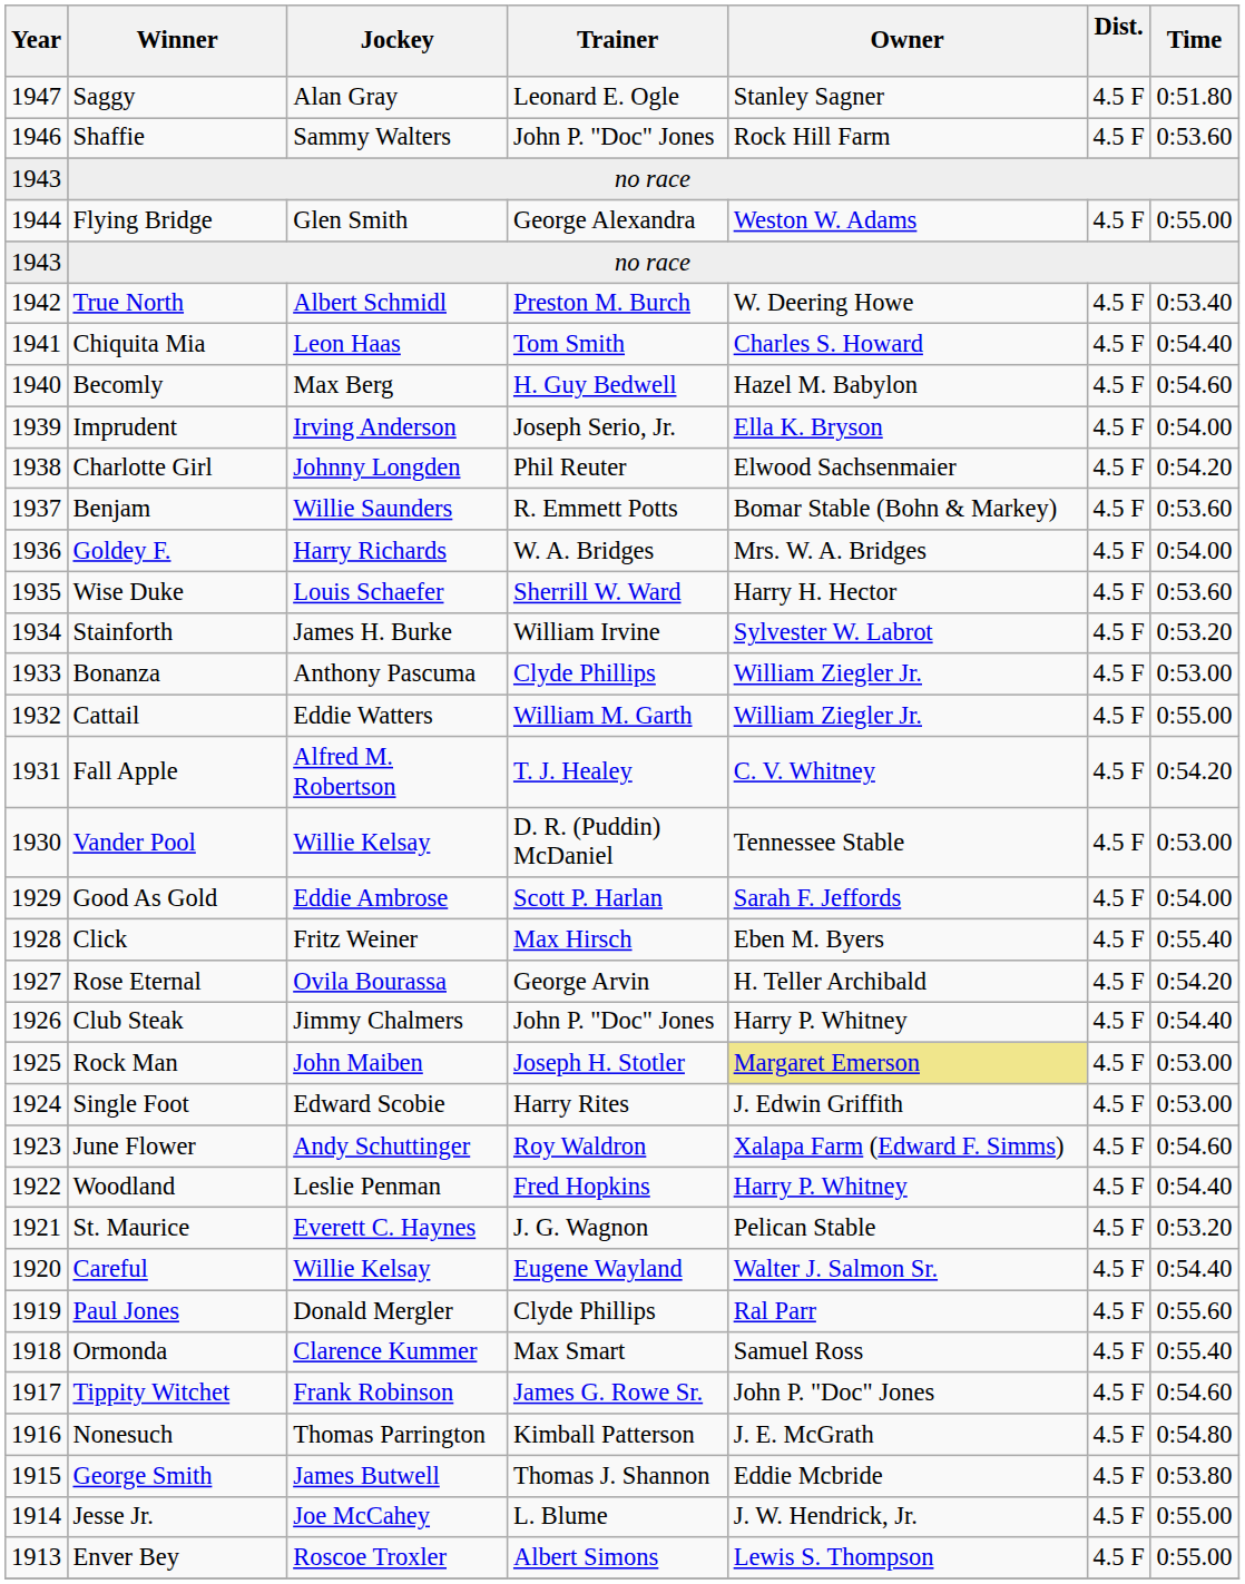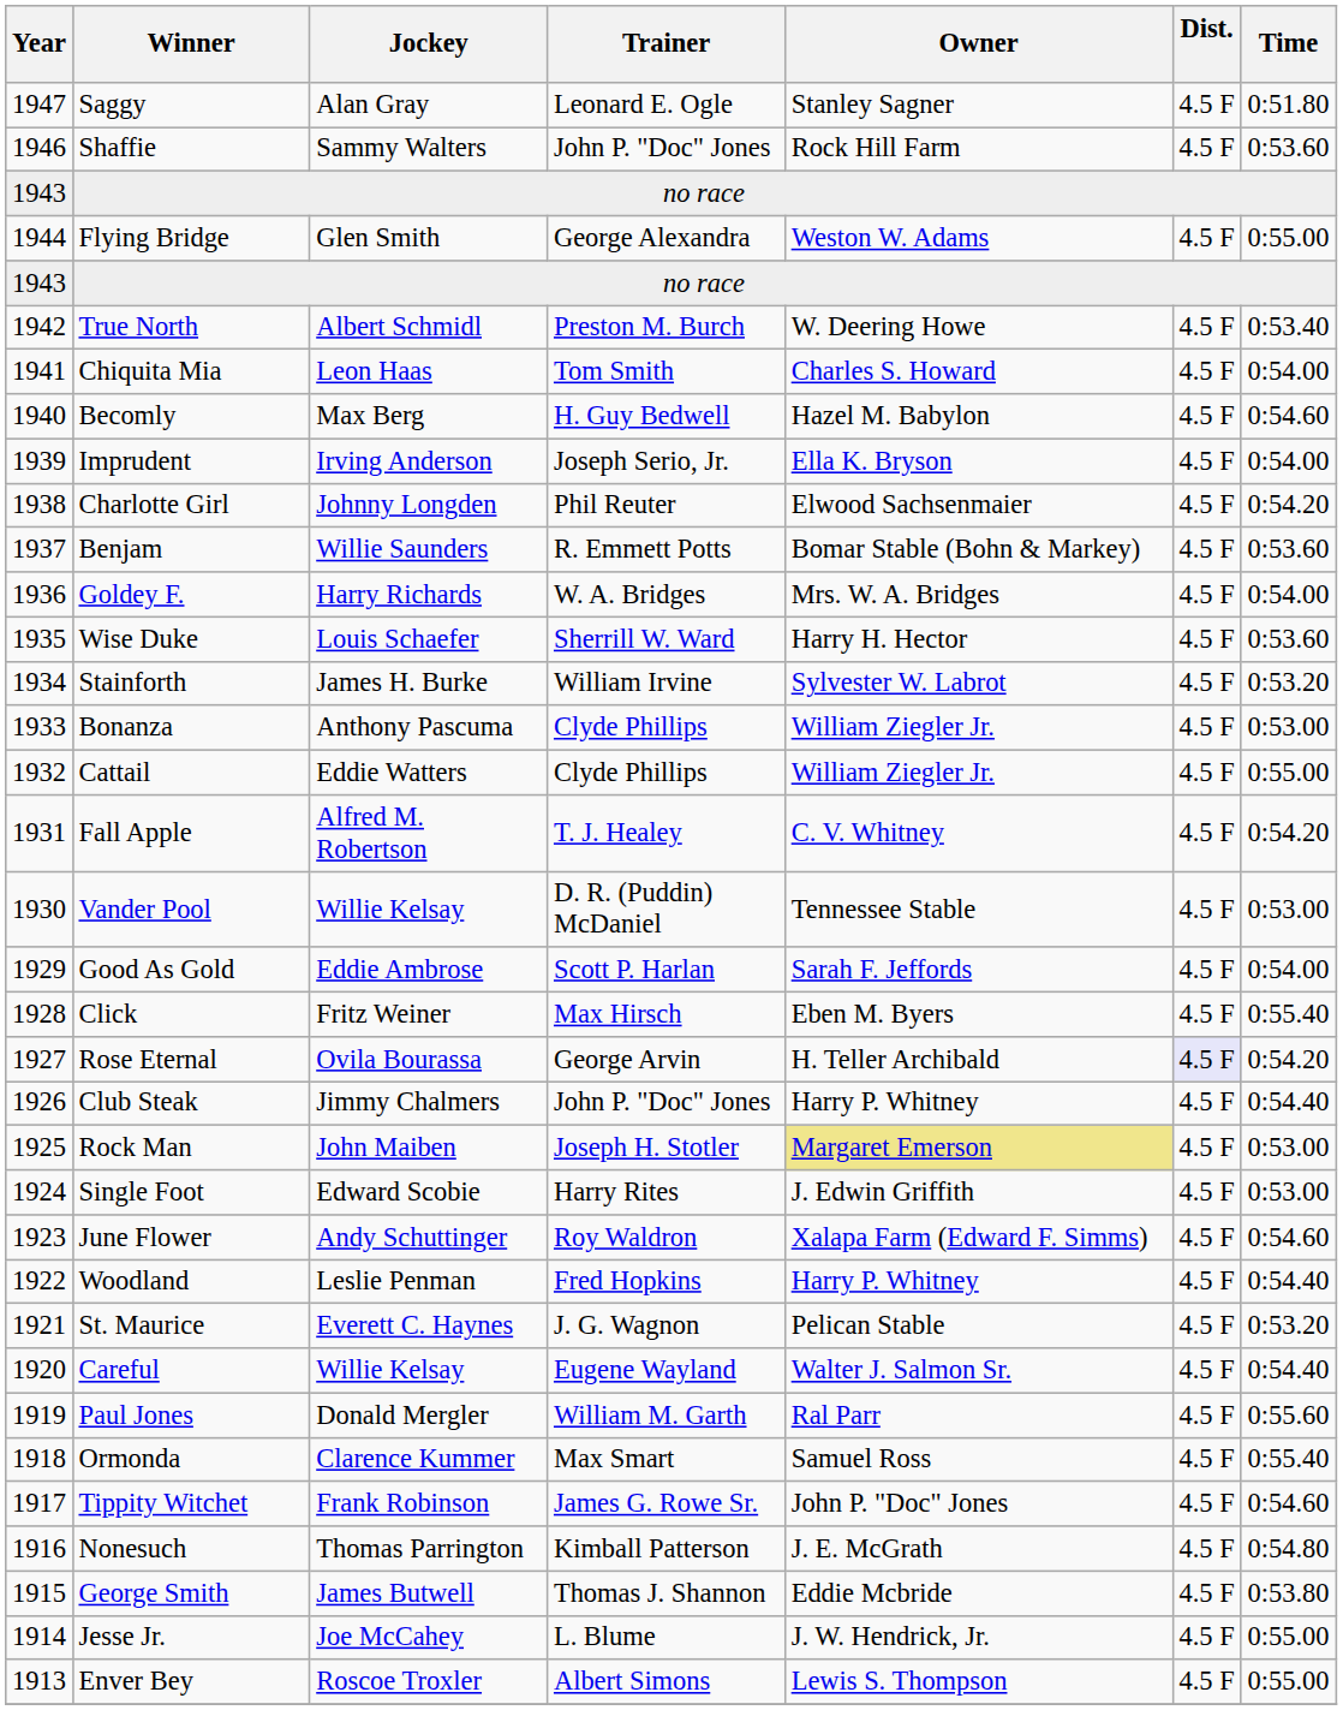 <table class="wikitable sortable" style="font-size:90%">
 <tr>
 <th style="width:25px">Year<br></th>
 <th style="width:120px">Winner<br></th>
 <th style="width:120px">Jockey<br></th>
 <th style="width:120px">Trainer<br></th>
 <th style="width:200px">Owner<br></th>
 <th style="width:30px">Dist.<br><br></th>
 <th style="width:30px">Time<br></th>
 </tr>
 <tr>
 <td align=center>1947</td>
 <td>Saggy</td>
 <td>Alan Gray</td>
 <td>Leonard E. Ogle</td>
 <td>Stanley Sagner</td>
 <td align=center>4.5 F</td>
 <td align=center>0:51.80</td>
 </tr>
 <tr>
 <td align=center>1946</td>
 <td>Shaffie</td>
 <td>Sammy Walters</td>
 <td>John P. "Doc" Jones</td>
 <td>Rock Hill Farm</td>
 <td align=center>4.5 F</td>
 <td align=center>0:53.60</td>
 </tr>
 <tr bgcolor="#eeeeee">
 <td align=center>1943</td>
 <td align=center colspan=9><em>no race</em></td>
 </tr>
 <tr>
 <td align=center>1944</td>
 <td>Flying Bridge</td>
 <td>Glen Smith</td>
 <td>George Alexandra</td>
 <td><a href='#'>Weston W. Adams</a></td>
 <td align=center>4.5 F</td>
 <td align=center>0:55.00</td>
 </tr>
 <tr bgcolor="#eeeeee">
 <td align=center>1943</td>
 <td align=center colspan=9><em>no race</em></td>
 </tr>
 <tr>
 <td align=center>1942</td>
 <td><a href='#'>True North</a></td>
 <td><a href='#'>Albert Schmidl</a></td>
 <td><a href='#'>Preston M. Burch</a></td>
 <td>W. Deering Howe</td>
 <td align=center>4.5 F</td>
 <td align=center>0:53.40</td>
 </tr>
 <tr>
 <td align=center>1941</td>
 <td>Chiquita Mia</td>
 <td><a href='#'>Leon Haas</a></td>
 <td><a href='#'>Tom Smith</a></td>
 <td><a href='#'>Charles S. Howard</a></td>
 <td align=center>4.5 F</td>
-<td align=center>0:54.40</td>
+<td>0:54.00</td>
 </tr>
 <tr>
 <td align=center>1940</td>
 <td>Becomly</td>
 <td>Max Berg</td>
 <td><a href='#'>H. Guy Bedwell</a></td>
 <td>Hazel M. Babylon</td>
 <td align=center>4.5 F</td>
 <td align=center>0:54.60</td>
 </tr>
 <tr>
 <td align=center>1939</td>
 <td>Imprudent</td>
 <td><a href='#'>Irving Anderson</a></td>
 <td>Joseph Serio, Jr.</td>
 <td><a href='#'>Ella K. Bryson</a></td>
 <td align=center>4.5 F</td>
 <td align=center>0:54.00</td>
 </tr>
 <tr>
 <td align=center>1938</td>
 <td>Charlotte Girl</td>
 <td><a href='#'>Johnny Longden</a></td>
 <td>Phil Reuter</td>
 <td>Elwood Sachsenmaier</td>
 <td align=center>4.5 F</td>
 <td align=center>0:54.20</td>
 </tr>
 <tr>
 <td align=center>1937</td>
 <td>Benjam</td>
 <td><a href='#'>Willie Saunders</a></td>
 <td>R. Emmett Potts</td>
 <td>Bomar Stable (Bohn & Markey)</td>
 <td align=center>4.5 F</td>
 <td align=center>0:53.60</td>
 </tr>
 <tr>
 <td align=center>1936</td>
 <td><a href='#'>Goldey F.</a></td>
 <td><a href='#'>Harry Richards</a></td>
 <td>W. A. Bridges</td>
 <td>Mrs. W. A. Bridges</td>
 <td align=center>4.5 F</td>
 <td align=center>0:54.00</td>
 </tr>
 <tr>
 <td align=center>1935</td>
 <td>Wise Duke</td>
 <td><a href='#'>Louis Schaefer</a></td>
 <td><a href='#'>Sherrill W. Ward</a></td>
 <td>Harry H. Hector</td>
 <td align=center>4.5 F</td>
 <td align=center>0:53.60</td>
 </tr>
 <tr>
 <td align=center>1934</td>
 <td>Stainforth</td>
 <td>James H. Burke</td>
 <td>William Irvine</td>
 <td><a href='#'>Sylvester W. Labrot</a></td>
 <td align=center>4.5 F</td>
 <td align=center>0:53.20</td>
 </tr>
 <tr>
 <td align=center>1933</td>
 <td>Bonanza</td>
 <td>Anthony Pascuma</td>
 <td><a href='#'>Clyde Phillips</a></td>
 <td><a href='#'>William Ziegler Jr.</a></td>
 <td align=center>4.5 F</td>
 <td align=center>0:53.00</td>
 </tr>
 <tr>
 <td align=center>1932</td>
 <td>Cattail</td>
 <td>Eddie Watters</td>
-<td><a href='#'>William M. Garth</a></td>
+<td>Clyde Phillips</td>
 <td><a href='#'>William Ziegler Jr.</a></td>
 <td align=center>4.5 F</td>
 <td align=center>0:55.00</td>
 </tr>
 <tr>
 <td align=center>1931</td>
 <td>Fall Apple</td>
 <td><a href='#'>Alfred M. Robertson</a></td>
 <td><a href='#'>T. J. Healey</a></td>
 <td><a href='#'>C. V. Whitney</a></td>
 <td align=center>4.5 F</td>
 <td align=center>0:54.20</td>
 </tr>
 <tr>
 <td align=center>1930</td>
 <td><a href='#'>Vander Pool</a></td>
 <td><a href='#'>Willie Kelsay</a></td>
 <td>D. R. (Puddin) McDaniel</td>
 <td>Tennessee Stable</td>
 <td align=center>4.5 F</td>
 <td align=center>0:53.00</td>
 </tr>
 <tr>
 <td align=center>1929</td>
 <td>Good As Gold</td>
 <td><a href='#'>Eddie Ambrose</a></td>
 <td><a href='#'>Scott P. Harlan</a></td>
 <td><a href='#'>Sarah F. Jeffords</a></td>
 <td align=center>4.5 F</td>
 <td align=center>0:54.00</td>
 </tr>
 <tr>
 <td align=center>1928</td>
 <td>Click</td>
 <td>Fritz Weiner</td>
 <td><a href='#'>Max Hirsch</a></td>
 <td>Eben M. Byers</td>
 <td align=center>4.5 F</td>
 <td align=center>0:55.40</td>
 </tr>
 <tr>
 <td align=center>1927</td>
 <td>Rose Eternal</td>
 <td><a href='#'>Ovila Bourassa</a></td>
 <td>George Arvin</td>
 <td>H. Teller Archibald</td>
-<td align=center>4.5 F</td>
+<td align=center style="background: lavender;">4.5 F</td>
 <td align=center>0:54.20</td>
 </tr>
 <tr>
 <td align=center>1926</td>
 <td>Club Steak</td>
 <td>Jimmy Chalmers</td>
 <td>John P. "Doc" Jones</td>
 <td>Harry P. Whitney</td>
 <td align=center>4.5 F</td>
 <td align=center>0:54.40</td>
 </tr>
 <tr>
 <td align=center>1925</td>
 <td>Rock Man</td>
 <td><a href='#'>John Maiben</a></td>
 <td><a href='#'>Joseph H. Stotler</a></td>
 <td style="background: khaki;"><a href='#'>Margaret Emerson</a></td>
 <td align=center>4.5 F</td>
 <td align=center>0:53.00</td>
 </tr>
 <tr>
 <td align=center>1924</td>
 <td>Single Foot</td>
 <td>Edward Scobie</td>
 <td>Harry Rites</td>
 <td>J. Edwin Griffith</td>
 <td align=center>4.5 F</td>
 <td align=center>0:53.00</td>
 </tr>
 <tr>
 <td align=center>1923</td>
 <td>June Flower</td>
 <td><a href='#'>Andy Schuttinger</a></td>
 <td><a href='#'>Roy Waldron</a></td>
 <td><a href='#'>Xalapa Farm</a> (<a href='#'>Edward F. Simms</a>)</td>
 <td align=center>4.5 F</td>
 <td align=center>0:54.60</td>
 </tr>
 <tr>
 <td align=center>1922</td>
 <td>Woodland</td>
 <td>Leslie Penman</td>
 <td><a href='#'>Fred Hopkins</a></td>
 <td><a href='#'>Harry P. Whitney</a></td>
 <td align=center>4.5 F</td>
 <td align=center>0:54.40</td>
 </tr>
 <tr>
 <td align=center>1921</td>
 <td>St. Maurice</td>
 <td><a href='#'>Everett C. Haynes</a></td>
 <td>J. G. Wagnon</td>
 <td>Pelican Stable</td>
 <td align=center>4.5 F</td>
 <td align=center>0:53.20</td>
 </tr>
 <tr>
 <td align=center>1920</td>
 <td><a href='#'>Careful</a></td>
 <td><a href='#'>Willie Kelsay</a></td>
 <td><a href='#'>Eugene Wayland</a></td>
 <td><a href='#'>Walter J. Salmon Sr.</a></td>
 <td align=center>4.5 F</td>
 <td align=center>0:54.40</td>
 </tr>
 <tr>
 <td align=center>1919</td>
 <td><a href='#'>Paul Jones</a></td>
 <td>Donald Mergler</td>
-<td>Clyde Phillips</td>
+<td><a href='#'>William M. Garth</a></td>
 <td><a href='#'>Ral Parr</a></td>
 <td align=center>4.5 F</td>
 <td align=center>0:55.60</td>
 </tr>
 <tr>
 <td align=center>1918</td>
 <td>Ormonda</td>
 <td><a href='#'>Clarence Kummer</a></td>
 <td>Max Smart</td>
 <td>Samuel Ross</td>
 <td align=center>4.5 F</td>
 <td align=center>0:55.40</td>
 </tr>
 <tr>
 <td align=center>1917</td>
 <td><a href='#'>Tippity Witchet</a></td>
 <td><a href='#'>Frank Robinson</a></td>
 <td><a href='#'>James G. Rowe Sr.</a></td>
 <td>John P. "Doc" Jones</td>
 <td align=center>4.5 F</td>
 <td align=center>0:54.60</td>
 </tr>
 <tr>
 <td align=center>1916</td>
 <td>Nonesuch</td>
 <td>Thomas Parrington</td>
 <td>Kimball Patterson</td>
 <td>J. E. McGrath</td>
 <td align=center>4.5 F</td>
 <td align=center>0:54.80</td>
 </tr>
 <tr>
 <td align=center>1915</td>
 <td><a href='#'>George Smith</a></td>
 <td><a href='#'>James Butwell</a></td>
 <td>Thomas J. Shannon</td>
 <td>Eddie Mcbride</td>
 <td align=center>4.5 F</td>
 <td align=center>0:53.80</td>
 </tr>
 <tr>
 <td align=center>1914</td>
 <td>Jesse Jr.</td>
 <td><a href='#'>Joe McCahey</a></td>
 <td>L. Blume</td>
 <td>J. W. Hendrick, Jr.</td>
 <td align=center>4.5 F</td>
 <td align=center>0:55.00</td>
 </tr>
 <tr>
 <td align=center>1913</td>
 <td>Enver Bey</td>
 <td><a href='#'>Roscoe Troxler</a></td>
 <td><a href='#'>Albert Simons</a></td>
 <td><a href='#'>Lewis S. Thompson</a></td>
 <td align=center>4.5 F</td>
 <td align=center>0:55.00</td>
 </tr>
 <tr>
 </tr>
 </table>
